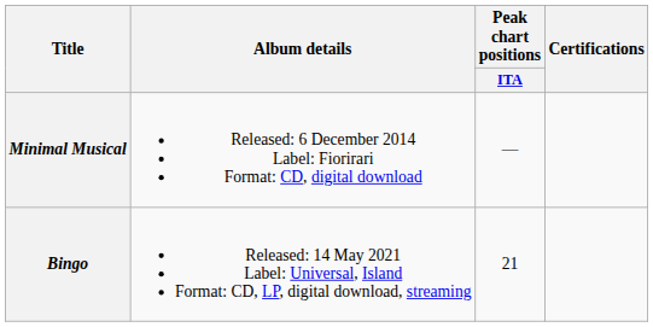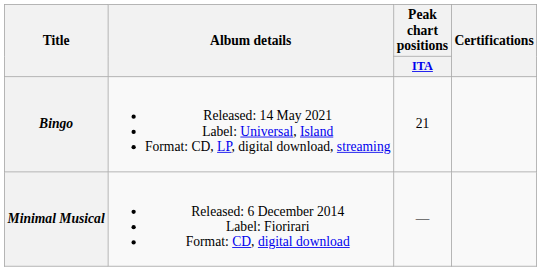 <table class="wikitable plainrowheaders" style="text-align:center;">
 <tr>
 <th scope="col" rowspan="2">Title</th>
 <th scope="col" rowspan="2">Album details</th>
 <th scope="col" colspan="1">Peak chart positions</th>
 <th scope="col" rowspan="2">Certifications</th>
 </tr>
 <tr>
 <th scope="col" style="width:3em;font-size:90%;"><a href='#'>ITA</a></th>
 </tr>
 <tr>
+<th scope="row"><em>Bingo</em></th>
+<td><br><ul><li>Released: 14 May 2021</li><li>Label: <a href='#'>Universal</a>, <a href='#'>Island</a></li><li>Format: CD, <a href='#'>LP</a>, digital download, <a href='#'>streaming</a></li></ul></td>
+<td>21</td>
+<td></td>
+</tr>
+<tr>
 <th scope="row"><em>Minimal Musical</em></th>
 <td><br><ul><li>Released: 6 December 2014</li><li>Label: Fiorirari</li><li>Format: <a href='#'>CD</a>, <a href='#'>digital download</a></li></ul></td>
 <td>—</td>
 <td></td>
 </tr>
-<tr>
-<th scope="row"><em>Bingo</em></th>
-<td><br><ul><li>Released: 14 May 2021</li><li>Label: <a href='#'>Universal</a>, <a href='#'>Island</a></li><li>Format: CD, <a href='#'>LP</a>, digital download, <a href='#'>streaming</a></li></ul></td>
-<td>21</td>
-<td></td>
-</tr>
 </table>
